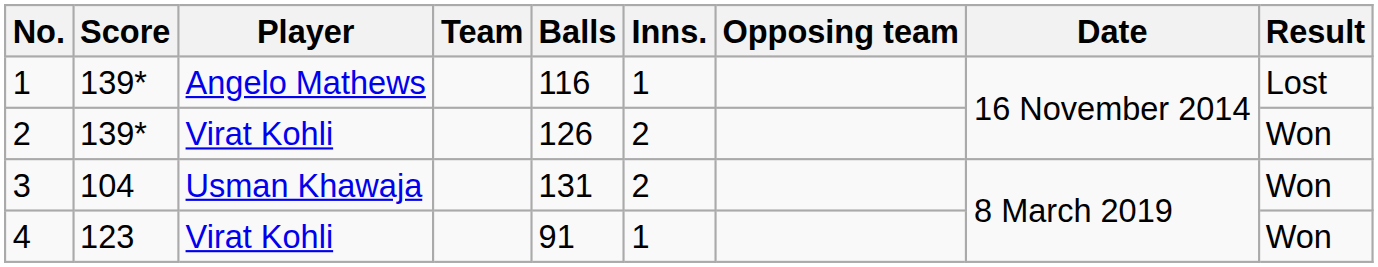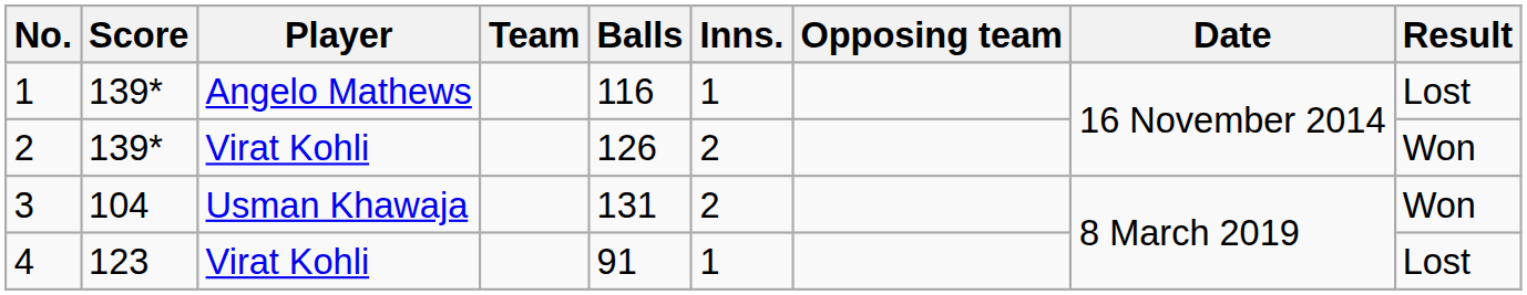 <table class="wikitable sortable" style="font-size:95%">
 <tr>
 <th>No.</th>
 <th>Score</th>
 <th>Player</th>
 <th>Team</th>
 <th>Balls</th>
 <th>Inns.</th>
 <th>Opposing team</th>
 <th>Date</th>
 <th>Result</th>
 </tr>
 <tr>
 <td>1</td>
 <td>139*</td>
 <td><a href='#'>Angelo Mathews</a></td>
 <td></td>
 <td>116</td>
 <td>1</td>
 <td></td>
 <td rowspan=2>16 November 2014</td>
 <td>Lost</td>
 </tr>
 <tr>
 <td>2</td>
 <td>139*</td>
 <td><a href='#'>Virat Kohli</a></td>
 <td></td>
 <td>126</td>
 <td>2</td>
 <td></td>
 <td>Won</td>
 </tr>
 <tr>
 <td>3</td>
 <td>104</td>
 <td><a href='#'>Usman Khawaja</a></td>
 <td></td>
 <td>131</td>
 <td>2</td>
 <td></td>
 <td rowspan=2>8 March 2019</td>
 <td>Won</td>
 </tr>
 <tr>
 <td>4</td>
 <td>123</td>
 <td><a href='#'>Virat Kohli</a></td>
 <td></td>
 <td>91</td>
 <td>1</td>
 <td></td>
-<td>Won</td>
+<td>Lost</td>
 </tr>
 </table>
